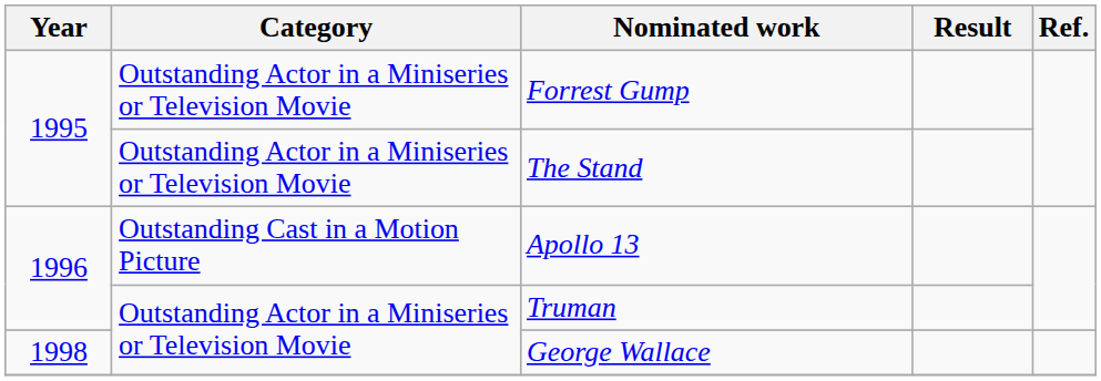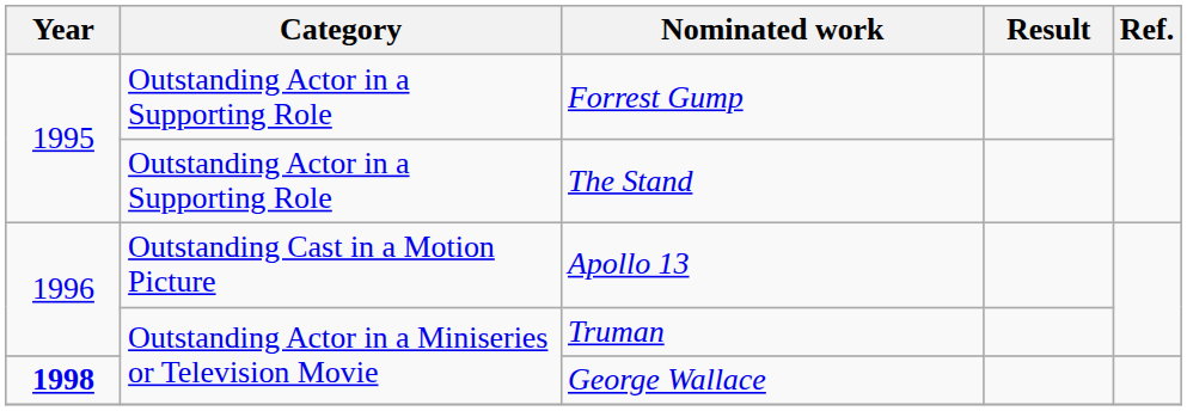 <table class=wikitable>
 <tr>
 <th scope="col" style="width:5em;">Year</th>
 <th scope="col" style="width:26em;">Category</th>
 <th scope="col" style="width:25em;">Nominated work</th>
 <th scope="col" style="width:5em;">Result</th>
 <th>Ref.</th>
 </tr>
 <tr>
 <td style="text-align:center;", rowspan=2><a href='#'>1995</a></td>
-<td><a href='#'>Outstanding Actor in a Miniseries or Television Movie</a></td>
+<td><a href='#'>Outstanding Actor in a Supporting Role</a></td>
 <td><em><a href='#'>Forrest Gump</a></em></td>
 <td></td>
 <td rowspan=2, style="text-align:center;"></td>
 </tr>
 <tr>
-<td><a href='#'>Outstanding Actor in a Miniseries or Television Movie</a></td>
+<td><a href='#'>Outstanding Actor in a Supporting Role</a></td>
 <td><em><a href='#'>The Stand</a></em></td>
 <td></td>
 </tr>
 <tr>
 <td style="text-align:center;", rowspan=2><a href='#'>1996</a></td>
 <td><a href='#'>Outstanding Cast in a Motion Picture</a></td>
 <td><em><a href='#'>Apollo 13</a></em></td>
 <td></td>
 <td rowspan=2, style="text-align:center;"></td>
 </tr>
 <tr>
 <td rowspan=2><a href='#'>Outstanding Actor in a Miniseries or Television Movie</a></td>
 <td><em><a href='#'>Truman</a></em></td>
 <td></td>
 </tr>
 <tr>
-<td style="text-align:center;"><a href='#'>1998</a></td>
+<td style="text-align:center;"><strong><a href='#'>1998</a></strong></td>
 <td><em><a href='#'>George Wallace</a></em></td>
 <td></td>
 <td style="text-align:center;"></td>
 </tr>
 <tr>
 </tr>
 </table>
